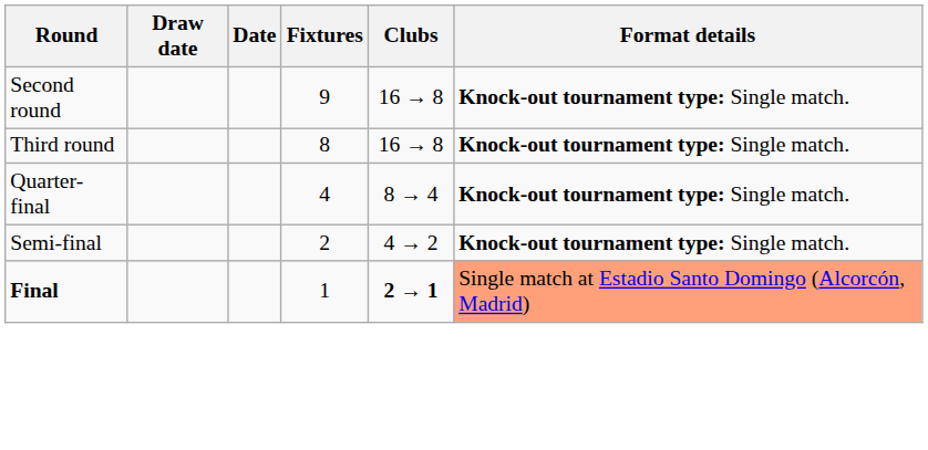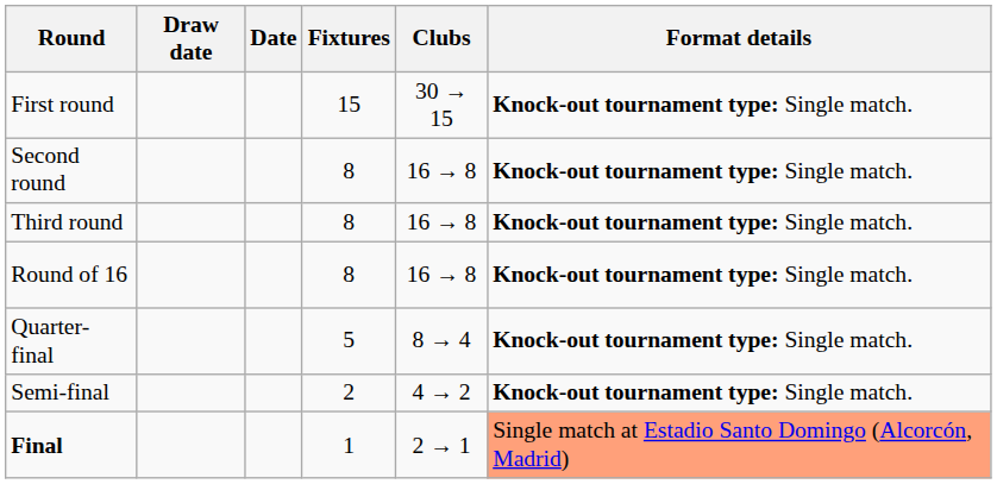 <table class="wikitable" style="font-size:90%">
 <tr>
 <th>Round</th>
 <th>Draw date</th>
 <th>Date</th>
 <th>Fixtures</th>
 <th width=50>Clubs</th>
 <th>Format details</th>
 </tr>
 <tr>
+<td>First round</td>
+<td style="text-align:left;"></td>
+<td style="text-align:left;"><br><br></td>
+<td style="text-align:center;">15</td>
+<td style="text-align:center;">30 → 15</td>
+<td><strong>Knock-out tournament type:</strong> Single match.</td>
+</tr>
+<tr>
 <td>Second round</td>
 <td style="text-align:left;"></td>
 <td style="text-align:left;"><br></td>
-<td style="text-align:center;">9</td>
+<td style="text-align:center;">8</td>
 <td style="text-align:center;">16 → 8</td>
 <td><strong>Knock-out tournament type:</strong> Single match.</td>
 </tr>
 <tr>
 <td>Third round</td>
 <td style="text-align:left;"></td>
 <td style="text-align:left;"></td>
 <td style="text-align:center;">8</td>
 <td style="text-align:center;">16 → 8</td>
 <td><strong>Knock-out tournament type:</strong> Single match.</td>
 </tr>
 <tr>
+<td>Round of 16</td>
+<td style="text-align:left;"></td>
+<td style="text-align:left;"><br><br></td>
+<td style="text-align:center;">8</td>
+<td style="text-align:center;">16 → 8</td>
+<td><strong>Knock-out tournament type:</strong> Single match.</td>
+</tr>
+<tr>
 <td>Quarter-final</td>
 <td style="text-align:left;"></td>
 <td style="text-align:left;"><br><br></td>
-<td style="text-align:center;">4</td>
+<td style="text-align:center;">5</td>
 <td style="text-align:center;">8 → 4</td>
 <td><strong>Knock-out tournament type:</strong> Single match.</td>
 </tr>
 <tr>
 <td>Semi-final</td>
 <td style="text-align:left;"></td>
 <td style="text-align:left;"><br></td>
 <td style="text-align:center;">2</td>
 <td style="text-align:center;">4 → 2</td>
 <td><strong>Knock-out tournament type:</strong> Single match.</td>
 </tr>
 <tr>
 <td><strong>Final</strong></td>
 <td style="text-align:left;"></td>
 <td style="text-align:left;"></td>
 <td style="text-align:center;">1</td>
-<td style="text-align:center;"><strong>2 → 1</strong></td>
+<td style="text-align:center;">2 → 1</td>
 <td style="background: lightsalmon;">Single match at <a href='#'>Estadio Santo Domingo</a> (<a href='#'>Alcorcón</a>, <a href='#'>Madrid</a>)</td>
 </tr>
 </table>
